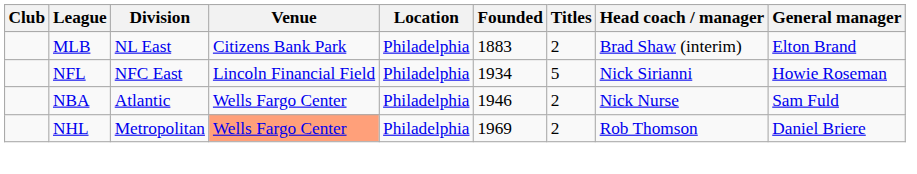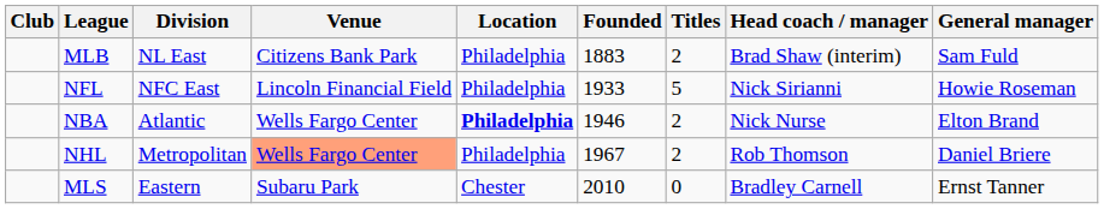 <table class="wikitable">
 <tr>
 <th scope="col">Club</th>
 <th scope="col">League</th>
 <th scope="col">Division</th>
 <th scope="col">Venue</th>
 <th scope="col">Location</th>
 <th scope="col">Founded</th>
 <th scope="col">Titles</th>
 <th scope="col">Head coach / manager</th>
 <th scope="col">General manager</th>
 </tr>
 <tr>
 <td></td>
 <td><a href='#'>MLB</a></td>
 <td><a href='#'>NL East</a></td>
 <td><a href='#'>Citizens Bank Park</a></td>
 <td><a href='#'>Philadelphia</a></td>
 <td>1883</td>
 <td>2</td>
 <td><a href='#'>Brad Shaw</a> (interim)</td>
-<td><a href='#'>Elton Brand</a></td>
+<td><a href='#'>Sam Fuld</a></td>
 </tr>
 <tr>
 <td></td>
 <td><a href='#'>NFL</a></td>
 <td><a href='#'>NFC East</a></td>
 <td><a href='#'>Lincoln Financial Field</a></td>
 <td><a href='#'>Philadelphia</a></td>
-<td>1934</td>
+<td>1933</td>
 <td>5</td>
 <td><a href='#'>Nick Sirianni</a></td>
 <td><a href='#'>Howie Roseman</a></td>
 </tr>
 <tr>
 <td></td>
 <td><a href='#'>NBA</a></td>
 <td><a href='#'>Atlantic</a></td>
 <td><a href='#'>Wells Fargo Center</a></td>
-<td><a href='#'>Philadelphia</a></td>
+<td><strong><a href='#'>Philadelphia</a></strong></td>
 <td>1946</td>
 <td>2 </td>
 <td><a href='#'>Nick Nurse</a></td>
-<td><a href='#'>Sam Fuld</a></td>
+<td><a href='#'>Elton Brand</a></td>
 </tr>
 <tr>
 <td></td>
 <td><a href='#'>NHL</a></td>
 <td><a href='#'>Metropolitan</a></td>
 <td style="background: lightsalmon;"><a href='#'>Wells Fargo Center</a></td>
 <td><a href='#'>Philadelphia</a></td>
-<td>1969</td>
+<td>1967</td>
 <td>2</td>
 <td><a href='#'>Rob Thomson</a></td>
 <td><a href='#'>Daniel Briere</a></td>
 </tr>
+<tr>
+<td></td>
+<td><a href='#'>MLS</a></td>
+<td><a href='#'>Eastern</a></td>
+<td><a href='#'>Subaru Park</a></td>
+<td><a href='#'>Chester</a></td>
+<td>2010</td>
+<td>0</td>
+<td><a href='#'>Bradley Carnell</a></td>
+<td>Ernst Tanner</td>
+</tr>
 </table>
